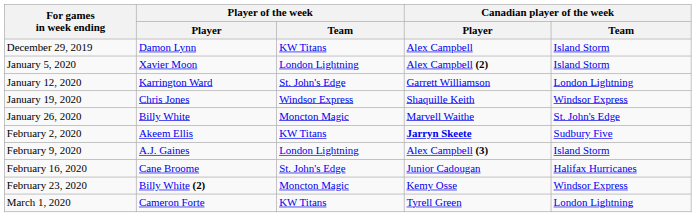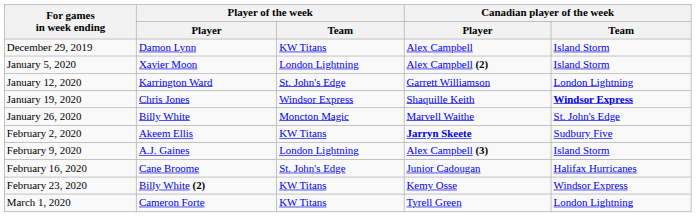 <table class="wikitable" style="width: 80%">
 <tr>
 <th rowspan=2 width=60>For games<br>in week ending</th>
 <th colspan=2 width=120>Player of the week</th>
 <th colspan=2 width=120>Canadian player of the week</th>
 </tr>
 <tr>
 <th width=60>Player</th>
 <th width=60>Team</th>
 <th width=60>Player</th>
 <th width=60>Team</th>
 </tr>
 <tr>
 <td>December 29, 2019</td>
 <td><a href='#'>Damon Lynn</a></td>
 <td><a href='#'>KW Titans</a></td>
 <td><a href='#'>Alex Campbell</a></td>
 <td><a href='#'>Island Storm</a></td>
 </tr>
 <tr>
 <td>January 5, 2020</td>
 <td><a href='#'>Xavier Moon</a></td>
 <td><a href='#'>London Lightning</a></td>
 <td><a href='#'>Alex Campbell</a> <strong>(2)</strong></td>
 <td><a href='#'>Island Storm</a></td>
 </tr>
 <tr>
 <td>January 12, 2020</td>
 <td><a href='#'>Karrington Ward</a></td>
 <td><a href='#'>St. John's Edge</a></td>
 <td><a href='#'>Garrett Williamson</a></td>
 <td><a href='#'>London Lightning</a></td>
 </tr>
 <tr>
 <td>January 19, 2020</td>
 <td><a href='#'>Chris Jones</a></td>
 <td><a href='#'>Windsor Express</a></td>
 <td><a href='#'>Shaquille Keith</a></td>
-<td><a href='#'>Windsor Express</a></td>
+<td><strong><a href='#'>Windsor Express</a></strong></td>
 </tr>
 <tr>
 <td>January 26, 2020</td>
 <td><a href='#'>Billy White</a></td>
 <td><a href='#'>Moncton Magic</a></td>
 <td><a href='#'>Marvell Waithe</a></td>
 <td><a href='#'>St. John's Edge</a></td>
 </tr>
 <tr>
 <td>February 2, 2020</td>
 <td><a href='#'>Akeem Ellis</a></td>
 <td><a href='#'>KW Titans</a></td>
 <td><strong><a href='#'>Jarryn Skeete</a></strong></td>
 <td><a href='#'>Sudbury Five</a></td>
 </tr>
 <tr>
 <td>February 9, 2020</td>
 <td><a href='#'>A.J. Gaines</a></td>
 <td><a href='#'>London Lightning</a></td>
 <td><a href='#'>Alex Campbell</a> <strong>(3)</strong></td>
 <td><a href='#'>Island Storm</a></td>
 </tr>
 <tr>
 <td>February 16, 2020</td>
 <td><a href='#'>Cane Broome</a></td>
 <td><a href='#'>St. John's Edge</a></td>
 <td><a href='#'>Junior Cadougan</a></td>
 <td><a href='#'>Halifax Hurricanes</a></td>
 </tr>
 <tr>
 <td>February 23, 2020</td>
 <td><a href='#'>Billy White</a> <strong>(2)</strong></td>
-<td><a href='#'>Moncton Magic</a></td>
+<td><a href='#'>KW Titans</a></td>
 <td><a href='#'>Kemy Osse</a></td>
 <td><a href='#'>Windsor Express</a></td>
 </tr>
 <tr>
 <td>March 1, 2020</td>
 <td><a href='#'>Cameron Forte</a></td>
 <td><a href='#'>KW Titans</a></td>
 <td><a href='#'>Tyrell Green</a></td>
 <td><a href='#'>London Lightning</a></td>
 </tr>
 </table>
